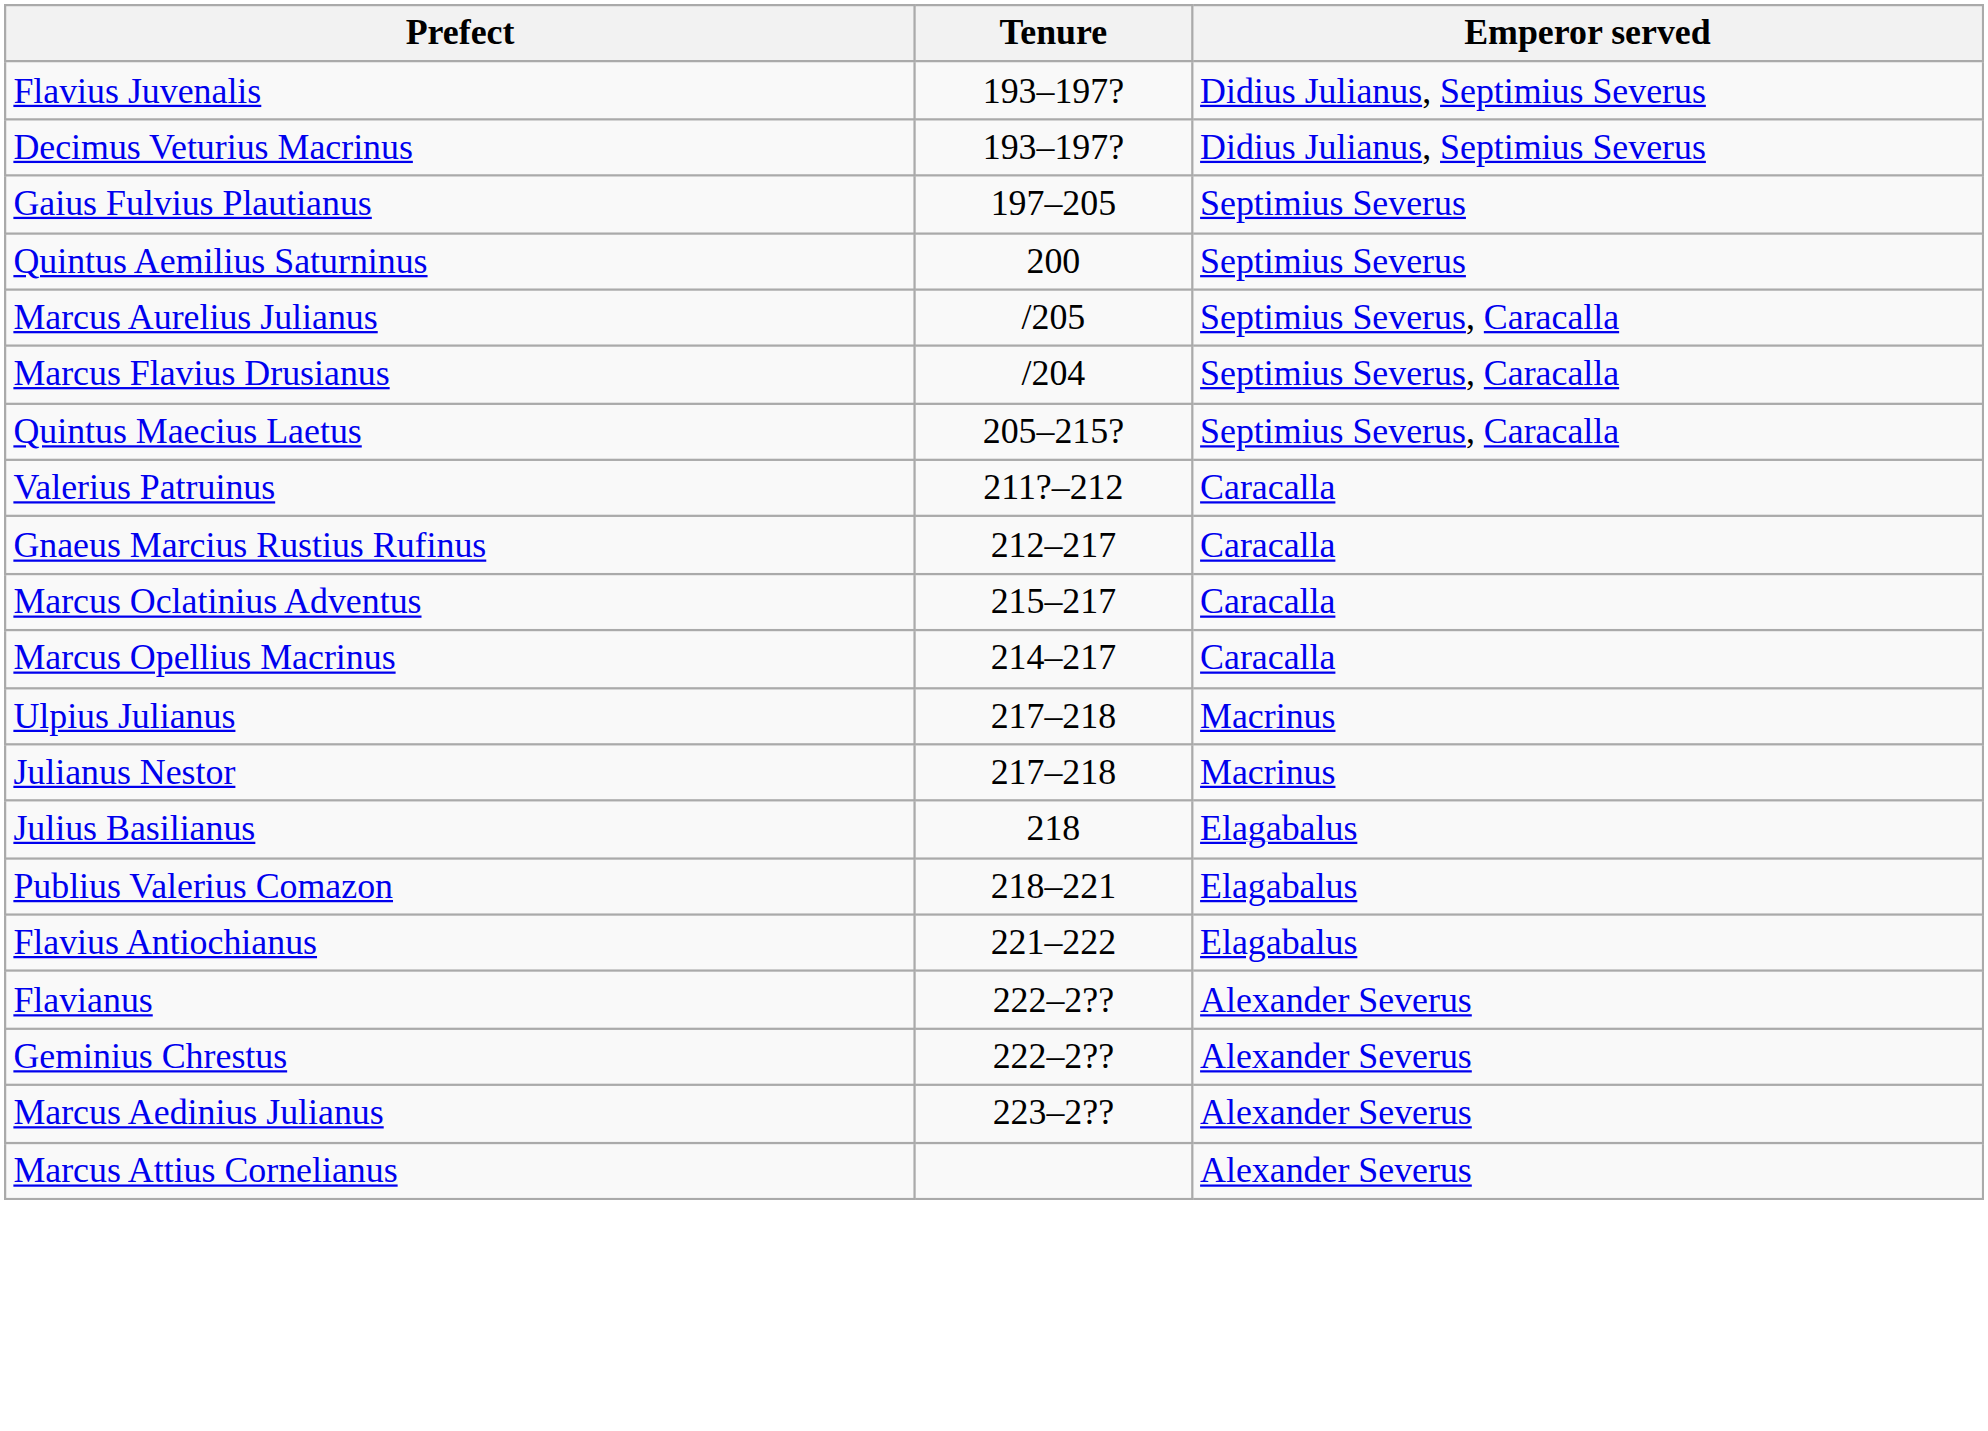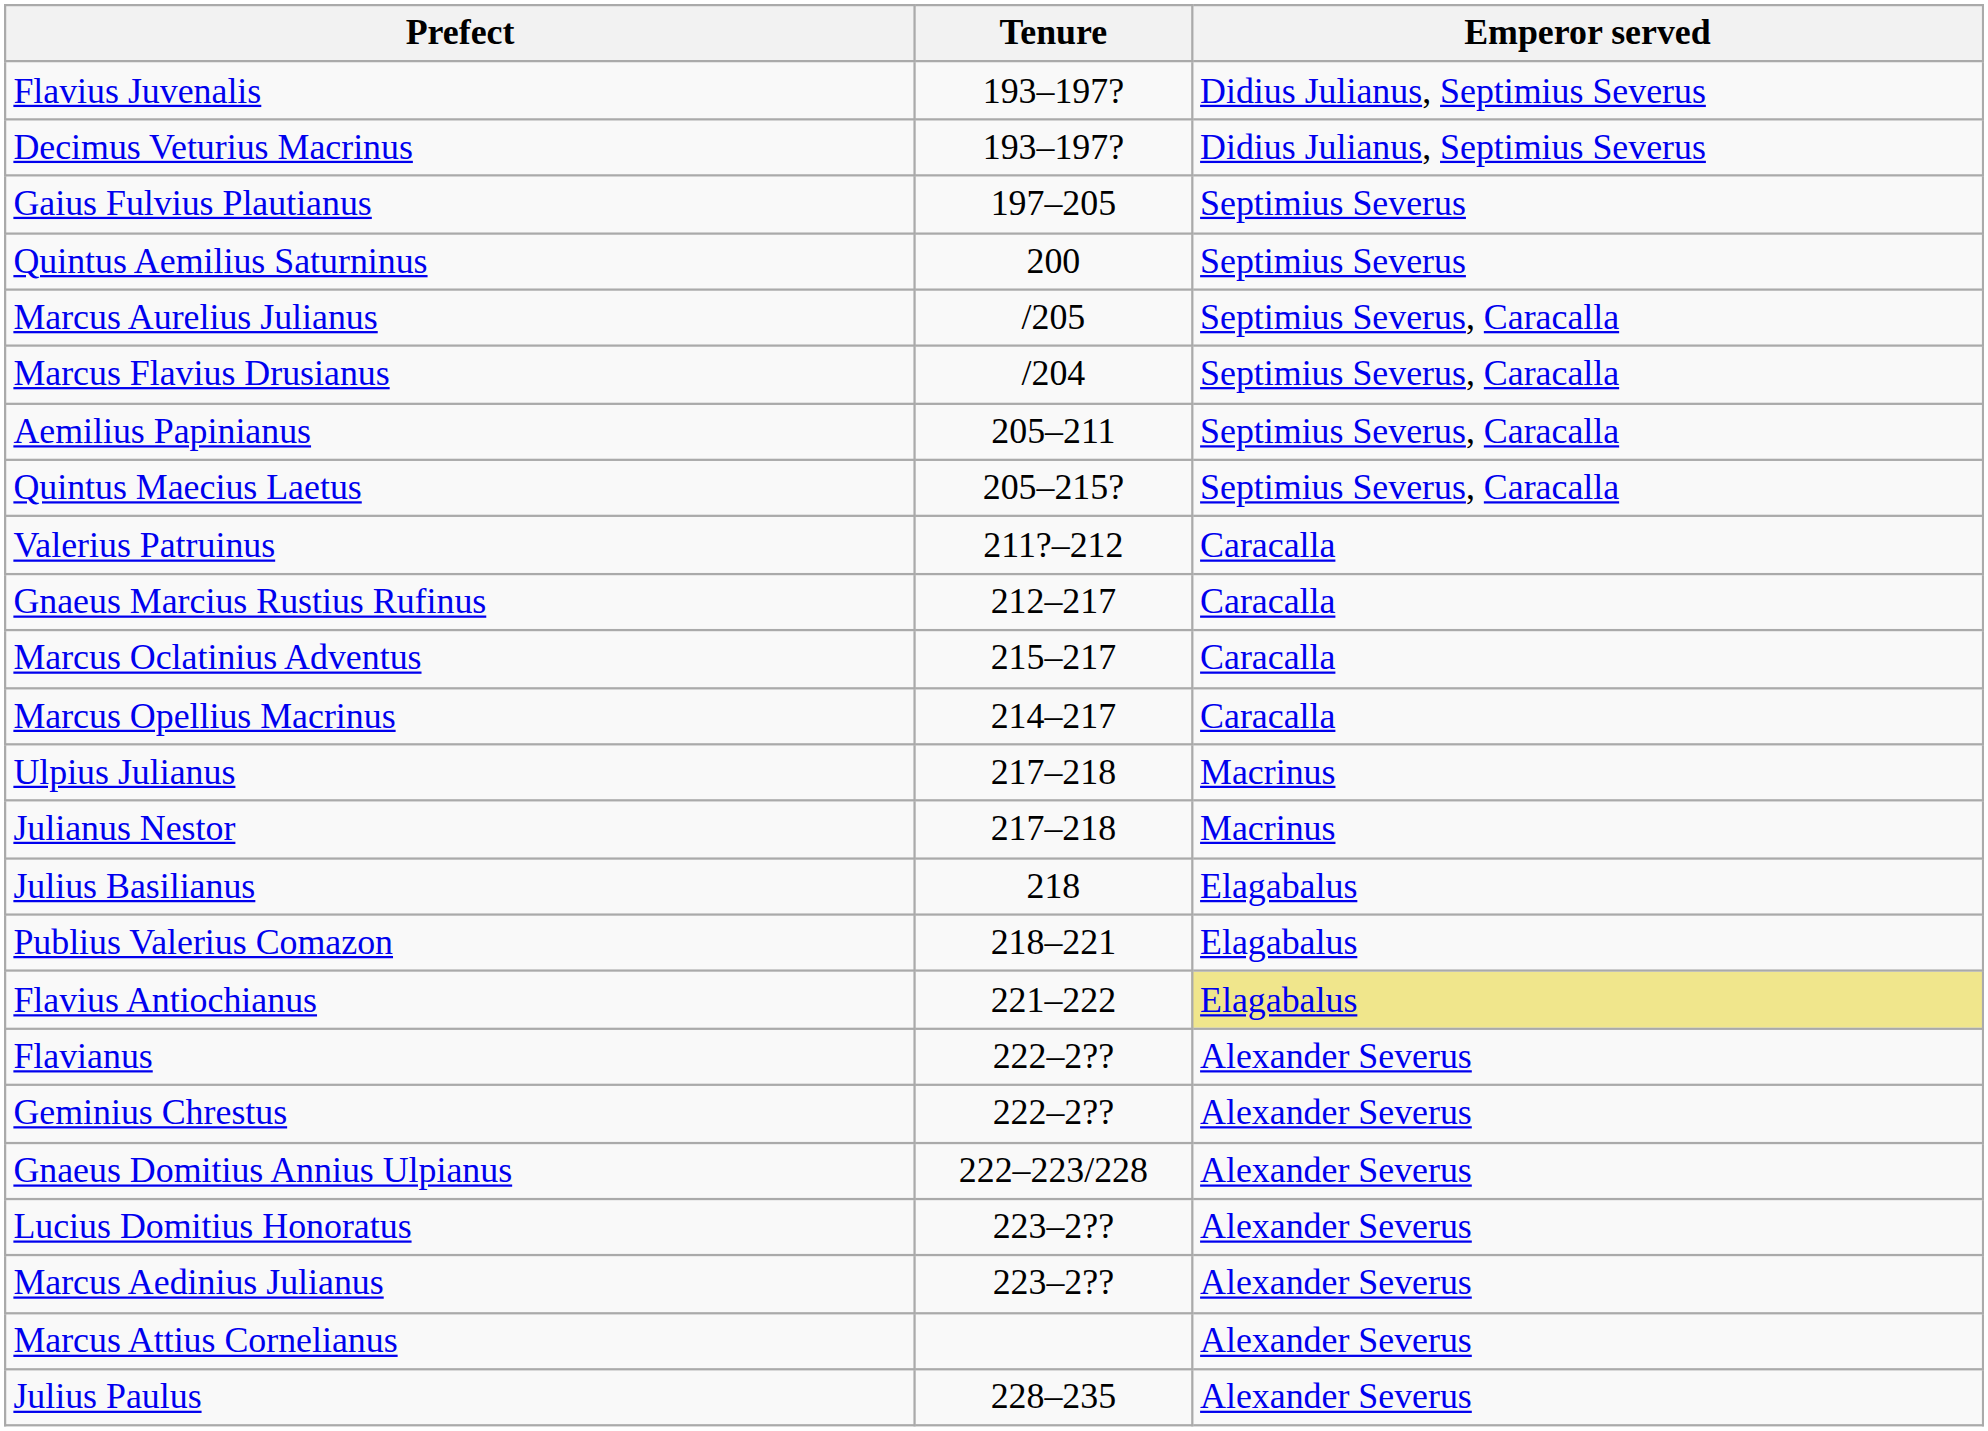 <table class="wikitable" style="width:100%;">
 <tr>
 <th style="width:46%;">Prefect</th>
 <th style="width:14%;">Tenure</th>
 <th style="width:40%;">Emperor served</th>
 </tr>
 <tr>
 <td><a href='#'>Flavius Juvenalis</a></td>
 <td style="text-align:center;">193–197?</td>
 <td><a href='#'>Didius Julianus</a>, <a href='#'>Septimius Severus</a></td>
 </tr>
 <tr>
 <td><a href='#'>Decimus Veturius Macrinus</a></td>
 <td style="text-align:center;">193–197?</td>
 <td><a href='#'>Didius Julianus</a>, <a href='#'>Septimius Severus</a></td>
 </tr>
 <tr>
 <td><a href='#'>Gaius Fulvius Plautianus</a></td>
 <td style="text-align:center;">197–205</td>
 <td><a href='#'>Septimius Severus</a></td>
 </tr>
 <tr>
 <td><a href='#'>Quintus Aemilius Saturninus</a></td>
 <td style="text-align:center;">200</td>
 <td><a href='#'>Septimius Severus</a></td>
 </tr>
 <tr>
 <td><a href='#'>Marcus Aurelius Julianus</a></td>
 <td style="text-align:center;">/205</td>
 <td><a href='#'>Septimius Severus</a>, <a href='#'>Caracalla</a></td>
 </tr>
 <tr>
 <td><a href='#'>Marcus Flavius Drusianus</a></td>
 <td style="text-align:center;">/204</td>
+<td><a href='#'>Septimius Severus</a>, <a href='#'>Caracalla</a></td>
+</tr>
+<tr>
+<td><a href='#'>Aemilius Papinianus</a></td>
+<td style="text-align:center;">205–211</td>
 <td><a href='#'>Septimius Severus</a>, <a href='#'>Caracalla</a></td>
 </tr>
 <tr>
 <td><a href='#'>Quintus Maecius Laetus</a></td>
 <td style="text-align:center;">205–215?</td>
 <td><a href='#'>Septimius Severus</a>, <a href='#'>Caracalla</a></td>
 </tr>
 <tr>
 <td><a href='#'>Valerius Patruinus</a></td>
 <td style="text-align:center;">211?–212</td>
 <td><a href='#'>Caracalla</a></td>
 </tr>
 <tr>
 <td><a href='#'>Gnaeus Marcius Rustius Rufinus</a></td>
 <td style="text-align:center;">212–217</td>
 <td><a href='#'>Caracalla</a></td>
 </tr>
 <tr>
 <td><a href='#'>Marcus Oclatinius Adventus</a></td>
 <td style="text-align:center;">215–217</td>
 <td><a href='#'>Caracalla</a></td>
 </tr>
 <tr>
 <td><a href='#'>Marcus Opellius Macrinus</a></td>
 <td style="text-align:center;">214–217</td>
 <td><a href='#'>Caracalla</a></td>
 </tr>
 <tr>
 <td><a href='#'>Ulpius Julianus</a></td>
 <td style="text-align:center;">217–218</td>
 <td><a href='#'>Macrinus</a></td>
 </tr>
 <tr>
 <td><a href='#'>Julianus Nestor</a></td>
 <td style="text-align:center;">217–218</td>
 <td><a href='#'>Macrinus</a></td>
 </tr>
 <tr>
 <td><a href='#'>Julius Basilianus</a></td>
 <td style="text-align:center;">218</td>
 <td><a href='#'>Elagabalus</a></td>
 </tr>
 <tr>
 <td><a href='#'>Publius Valerius Comazon</a></td>
 <td style="text-align:center;">218–221</td>
 <td><a href='#'>Elagabalus</a></td>
 </tr>
 <tr>
 <td><a href='#'>Flavius Antiochianus</a></td>
 <td style="text-align:center;">221–222</td>
-<td><a href='#'>Elagabalus</a></td>
+<td style="background: khaki;"><a href='#'>Elagabalus</a></td>
 </tr>
 <tr>
 <td><a href='#'>Flavianus</a></td>
 <td style="text-align:center;">222–2??</td>
 <td><a href='#'>Alexander Severus</a></td>
 </tr>
 <tr>
 <td><a href='#'>Geminius Chrestus</a></td>
 <td style="text-align:center;">222–2??</td>
 <td><a href='#'>Alexander Severus</a></td>
 </tr>
 <tr>
+<td><a href='#'>Gnaeus Domitius Annius Ulpianus</a></td>
+<td style="text-align:center;">222–223/228</td>
+<td><a href='#'>Alexander Severus</a></td>
+</tr>
+<tr>
+<td><a href='#'>Lucius Domitius Honoratus</a></td>
+<td style="text-align:center;">223–2??</td>
+<td><a href='#'>Alexander Severus</a></td>
+</tr>
+<tr>
 <td><a href='#'>Marcus Aedinius Julianus</a></td>
 <td style="text-align:center;">223–2??</td>
 <td><a href='#'>Alexander Severus</a></td>
 </tr>
 <tr>
 <td><a href='#'>Marcus Attius Cornelianus</a></td>
 <td style="text-align:center;"></td>
 <td><a href='#'>Alexander Severus</a></td>
 </tr>
+<tr>
+<td><a href='#'>Julius Paulus</a></td>
+<td style="text-align:center;">228–235</td>
+<td><a href='#'>Alexander Severus</a></td>
+</tr>
 </table>
